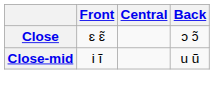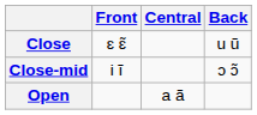 <table class="wikitable" style="text-align:center">
 <tr>
 <th></th>
 <th><a href='#'>Front</a></th>
 <th><a href='#'>Central</a></th>
 <th><a href='#'>Back</a></th>
 </tr>
 <tr>
 <th><a href='#'>Close</a></th>
 <td>ɛ ɛ̃</td>
 <td></td>
-<td>ɔ ɔ̃</td>
+<td>u ũ</td>
 </tr>
 <tr>
 <th><a href='#'>Close-mid</a></th>
 <td>i ĩ</td>
 <td></td>
-<td>u ũ</td>
+<td>ɔ ɔ̃</td>
+</tr>
+<tr>
+<th><a href='#'>Open</a></th>
+<td></td>
+<td>a ã</td>
+<td></td>
 </tr>
 </table>
